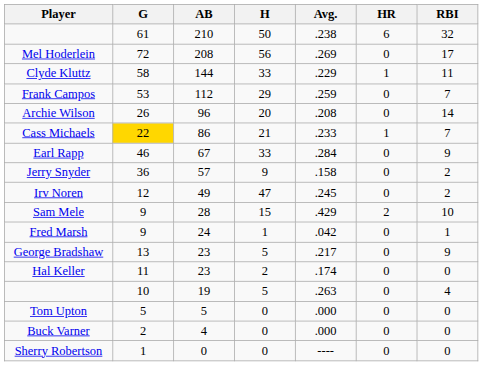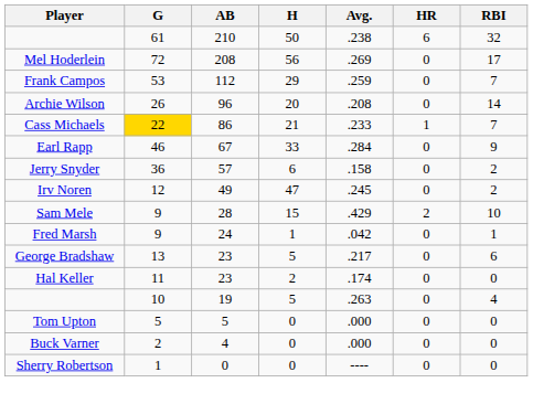 <table class="wikitable sortable">
 <tr>
 <th bgcolor="#DDDDFF" width="16%">Player</th>
 <th bgcolor="#DDDDFF" width="9%">G</th>
 <th bgcolor="#DDDDFF" width="9%">AB</th>
 <th bgcolor="#DDDDFF" width="9%">H</th>
 <th bgcolor="#DDDDFF" width="9%">Avg.</th>
 <th bgcolor="#DDDDFF" width="9%">HR</th>
 <th bgcolor="#DDDDFF" width="9%">RBI</th>
 </tr>
 <tr align="center">
 <td></td>
 <td>61</td>
 <td>210</td>
 <td>50</td>
 <td>.238</td>
 <td>6</td>
 <td>32</td>
 </tr>
 <tr align="center">
 <td><a href='#'>Mel Hoderlein</a></td>
 <td>72</td>
 <td>208</td>
 <td>56</td>
 <td>.269</td>
 <td>0</td>
 <td>17</td>
-</tr>
-<tr align="center">
-<td><a href='#'>Clyde Kluttz</a></td>
-<td>58</td>
-<td>144</td>
-<td>33</td>
-<td>.229</td>
-<td>1</td>
-<td>11</td>
 </tr>
 <tr align="center">
 <td><a href='#'>Frank Campos</a></td>
 <td>53</td>
 <td>112</td>
 <td>29</td>
 <td>.259</td>
 <td>0</td>
 <td>7</td>
 </tr>
 <tr align="center">
 <td><a href='#'>Archie Wilson</a></td>
 <td>26</td>
 <td>96</td>
 <td>20</td>
 <td>.208</td>
 <td>0</td>
 <td>14</td>
 </tr>
 <tr align="center">
 <td><a href='#'>Cass Michaels</a></td>
 <td style="background: gold;">22</td>
 <td>86</td>
 <td>21</td>
 <td>.233</td>
 <td>1</td>
 <td>7</td>
 </tr>
 <tr align="center">
 <td><a href='#'>Earl Rapp</a></td>
 <td>46</td>
 <td>67</td>
 <td>33</td>
 <td>.284</td>
 <td>0</td>
 <td>9</td>
 </tr>
 <tr align="center">
 <td><a href='#'>Jerry Snyder</a></td>
 <td>36</td>
 <td>57</td>
-<td>9</td>
+<td>6</td>
 <td>.158</td>
 <td>0</td>
 <td>2</td>
 </tr>
 <tr align="center">
 <td><a href='#'>Irv Noren</a></td>
 <td>12</td>
 <td>49</td>
 <td>47</td>
 <td>.245</td>
 <td>0</td>
 <td>2</td>
 </tr>
 <tr align="center">
 <td><a href='#'>Sam Mele</a></td>
 <td>9</td>
 <td>28</td>
 <td>15</td>
 <td>.429</td>
 <td>2</td>
 <td>10</td>
 </tr>
 <tr align="center">
 <td><a href='#'>Fred Marsh</a></td>
 <td>9</td>
 <td>24</td>
 <td>1</td>
 <td>.042</td>
 <td>0</td>
 <td>1</td>
 </tr>
 <tr align="center">
 <td><a href='#'>George Bradshaw</a></td>
 <td>13</td>
 <td>23</td>
 <td>5</td>
 <td>.217</td>
 <td>0</td>
-<td>9</td>
+<td>6</td>
 </tr>
 <tr align="center">
 <td><a href='#'>Hal Keller</a></td>
 <td>11</td>
 <td>23</td>
 <td>2</td>
 <td>.174</td>
 <td>0</td>
 <td>0</td>
 </tr>
 <tr align="center">
 <td></td>
 <td>10</td>
 <td>19</td>
 <td>5</td>
 <td>.263</td>
 <td>0</td>
 <td>4</td>
 </tr>
 <tr align="center">
 <td><a href='#'>Tom Upton</a></td>
 <td>5</td>
 <td>5</td>
 <td>0</td>
 <td>.000</td>
 <td>0</td>
 <td>0</td>
 </tr>
 <tr align="center">
 <td><a href='#'>Buck Varner</a></td>
 <td>2</td>
 <td>4</td>
 <td>0</td>
 <td>.000</td>
 <td>0</td>
 <td>0</td>
 </tr>
 <tr align="center">
 <td><a href='#'>Sherry Robertson</a></td>
 <td>1</td>
 <td>0</td>
 <td>0</td>
 <td>----</td>
 <td>0</td>
 <td>0</td>
 </tr>
 </table>
